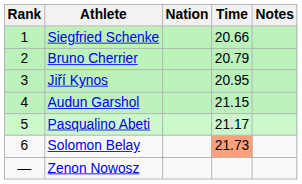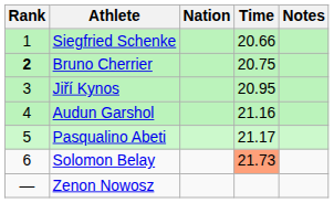 <table class="wikitable sortable" style="text-align:center">
 <tr>
 <th>Rank</th>
 <th>Athlete</th>
 <th>Nation</th>
 <th>Time</th>
 <th>Notes</th>
 </tr>
 <tr bgcolor=bbf3bb>
 <td>1</td>
 <td align=left><a href='#'>Siegfried Schenke</a></td>
 <td align=left></td>
 <td>20.66</td>
 <td></td>
 </tr>
 <tr bgcolor=bbf3bb>
-<td>2</td>
+<td><strong>2</strong></td>
 <td align=left><a href='#'>Bruno Cherrier</a></td>
 <td align=left></td>
-<td>20.79</td>
+<td>20.75</td>
 <td></td>
 </tr>
 <tr bgcolor=bbf3bb>
 <td>3</td>
 <td align=left><a href='#'>Jiří Kynos</a></td>
 <td align=left></td>
 <td>20.95</td>
 <td></td>
 </tr>
 <tr bgcolor=bbf3bb>
 <td>4</td>
 <td align=left><a href='#'>Audun Garshol</a></td>
 <td align=left></td>
-<td>21.15</td>
+<td>21.16</td>
 <td></td>
 </tr>
 <tr bgcolor=ccf9cc>
 <td>5</td>
 <td align=left><a href='#'>Pasqualino Abeti</a></td>
 <td align=left></td>
 <td>21.17</td>
 <td></td>
 </tr>
 <tr>
 <td>6</td>
 <td align=left><a href='#'>Solomon Belay</a></td>
 <td align=left></td>
 <td style="background: lightsalmon;">21.73</td>
 <td></td>
 </tr>
 <tr>
 <td data-sort-value=7>—</td>
 <td align=left><a href='#'>Zenon Nowosz</a></td>
 <td align=left></td>
 <td data-sort-value=99.99></td>
 <td></td>
 </tr>
 </table>
